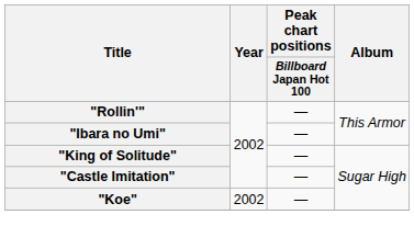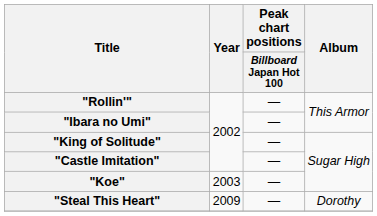 <table class="wikitable plainrowheaders" style="text-align:center;">
 <tr>
 <th scope="col" rowspan="2" style="width:16em;">Title</th>
 <th scope="col" rowspan="2">Year</th>
 <th scope="col" colspan="1">Peak chart positions</th>
 <th scope="col" rowspan="2">Album</th>
 </tr>
 <tr>
 <th style="width:3em;font-size:85%"><em>Billboard</em> Japan Hot 100<br></th>
 </tr>
 <tr>
 <th scope="row">"Rollin'"</th>
 <td rowspan="4">2002</td>
 <td>—</td>
 <td rowspan=2><em>This Armor</em></td>
 </tr>
 <tr>
 <th scope="row">"Ibara no Umi"</th>
 <td>—</td>
 </tr>
 <tr>
 <th scope="row">"King of Solitude"</th>
 <td>—</td>
 <td rowspan=3><em>Sugar High</em></td>
 </tr>
 <tr>
 <th scope="row">"Castle Imitation"</th>
 <td>—</td>
 </tr>
 <tr>
 <th scope="row">"Koe"</th>
-<td rowspan="1">2002</td>
+<td rowspan="1">2003</td>
 <td>—</td>
+</tr>
+<tr>
+<th scope="row">"Steal This Heart"</th>
+<td rowspan="1">2009</td>
+<td>—</td>
+<td rowspan=1><em>Dorothy</em></td>
 </tr>
 <tr>
 </tr>
 </table>
